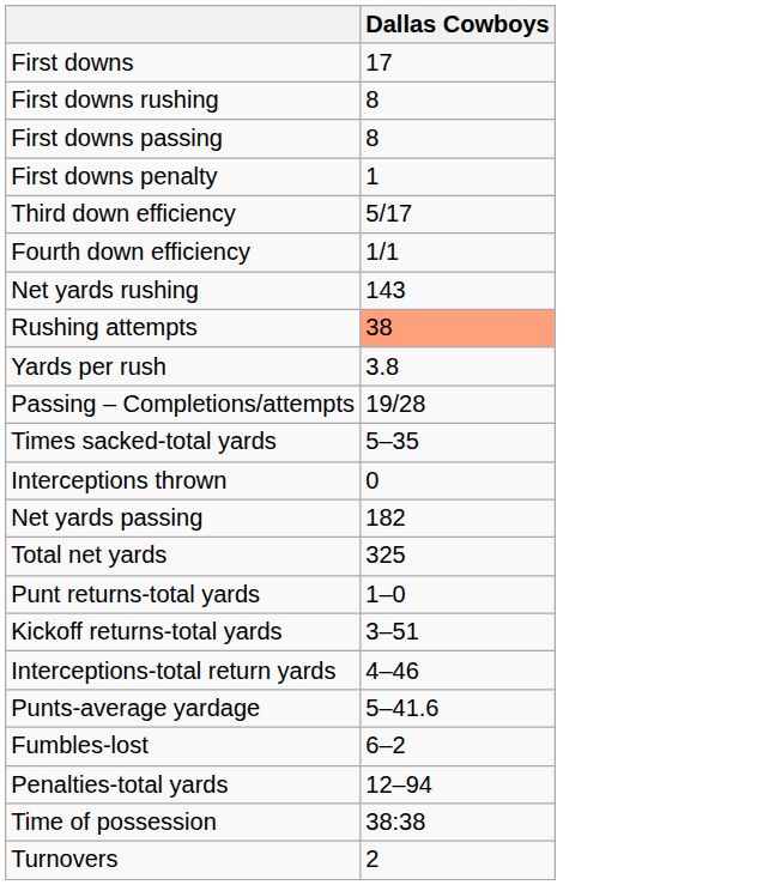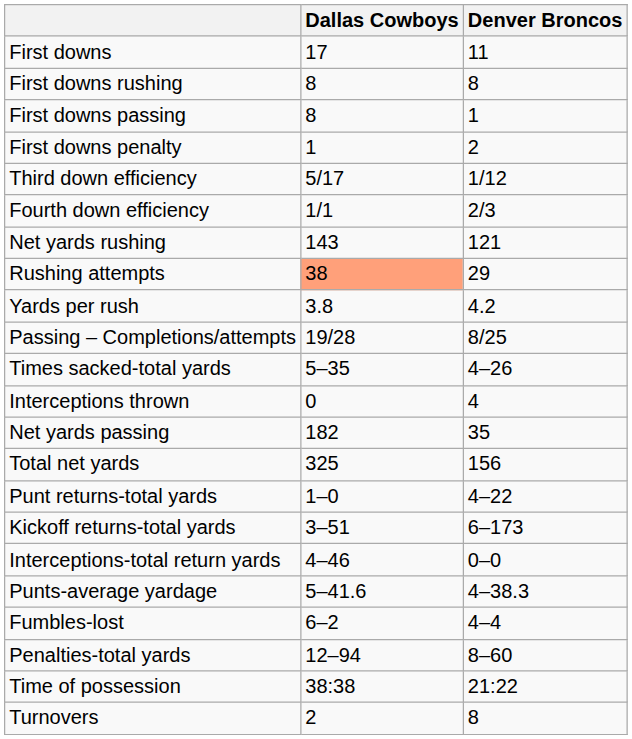 <table class="wikitable">
 <tr>
 <th></th>
 <th><strong>Dallas Cowboys</strong></th>
+<th><strong>Denver Broncos</strong></th>
 </tr>
 <tr>
 <td>First downs</td>
 <td>17</td>
+<td>11</td>
 </tr>
 <tr>
 <td>First downs rushing</td>
+<td>8</td>
 <td>8</td>
 </tr>
 <tr>
 <td>First downs passing</td>
 <td>8</td>
+<td>1</td>
 </tr>
 <tr>
 <td>First downs penalty</td>
 <td>1</td>
+<td>2</td>
 </tr>
 <tr>
 <td>Third down efficiency</td>
 <td>5/17</td>
+<td>1/12</td>
 </tr>
 <tr>
 <td>Fourth down efficiency</td>
 <td>1/1</td>
+<td>2/3</td>
 </tr>
 <tr>
 <td>Net yards rushing</td>
 <td>143</td>
+<td>121</td>
 </tr>
 <tr>
 <td>Rushing attempts</td>
 <td style="background: lightsalmon;">38</td>
+<td>29</td>
 </tr>
 <tr>
 <td>Yards per rush</td>
 <td>3.8</td>
+<td>4.2</td>
 </tr>
 <tr>
 <td>Passing – Completions/attempts</td>
 <td>19/28</td>
+<td>8/25</td>
 </tr>
 <tr>
 <td>Times sacked-total yards</td>
 <td>5–35</td>
+<td>4–26</td>
 </tr>
 <tr>
 <td>Interceptions thrown</td>
 <td>0</td>
+<td>4</td>
 </tr>
 <tr>
 <td>Net yards passing</td>
 <td>182</td>
+<td>35</td>
 </tr>
 <tr>
 <td>Total net yards</td>
 <td>325</td>
+<td>156</td>
 </tr>
 <tr>
 <td>Punt returns-total yards</td>
 <td>1–0</td>
+<td>4–22</td>
 </tr>
 <tr>
 <td>Kickoff returns-total yards</td>
 <td>3–51</td>
+<td>6–173</td>
 </tr>
 <tr>
 <td>Interceptions-total return yards</td>
 <td>4–46</td>
+<td>0–0</td>
 </tr>
 <tr>
 <td>Punts-average yardage</td>
 <td>5–41.6</td>
+<td>4–38.3</td>
 </tr>
 <tr>
 <td>Fumbles-lost</td>
 <td>6–2</td>
+<td>4–4</td>
 </tr>
 <tr>
 <td>Penalties-total yards</td>
 <td>12–94</td>
+<td>8–60</td>
 </tr>
 <tr>
 <td>Time of possession</td>
 <td>38:38</td>
+<td>21:22</td>
 </tr>
 <tr>
 <td>Turnovers</td>
 <td>2</td>
+<td>8</td>
 </tr>
 </table>
